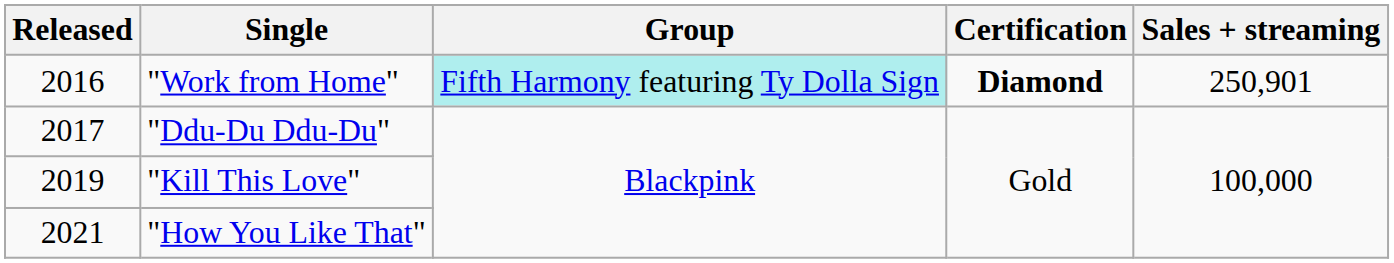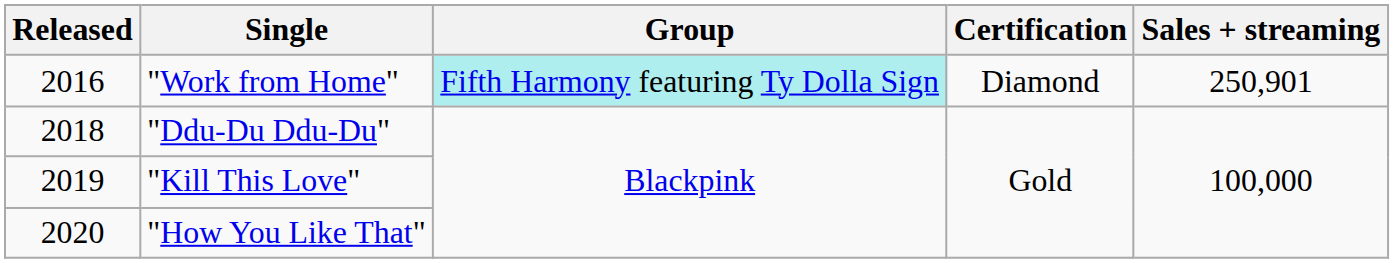 <table class="wikitable" style="text-align: center;">
 <tr>
 <th>Released</th>
 <th>Single</th>
 <th>Group</th>
 <th>Certification</th>
 <th>Sales + streaming<br> </th>
 </tr>
 <tr>
 <td>2016</td>
 <td style="text-align:left;">"<a href='#'>Work from Home</a>"</td>
 <td style="background: paleturquoise;"><a href='#'>Fifth Harmony</a> featuring <a href='#'>Ty Dolla Sign</a></td>
-<td><strong>Diamond</strong></td>
+<td>Diamond</td>
 <td>250,901</td>
 </tr>
 <tr>
-<td>2017</td>
+<td>2018</td>
 <td style="text-align:left;">"<a href='#'>Ddu-Du Ddu-Du</a>"</td>
 <td rowspan="3"><a href='#'>Blackpink</a></td>
 <td rowspan="3">Gold</td>
 <td rowspan="3">100,000</td>
 </tr>
 <tr>
 <td>2019</td>
 <td style="text-align:left;">"<a href='#'>Kill This Love</a>"</td>
 </tr>
 <tr>
-<td>2021</td>
+<td>2020</td>
 <td style="text-align:left;">"<a href='#'>How You Like That</a>"</td>
 </tr>
 </table>
